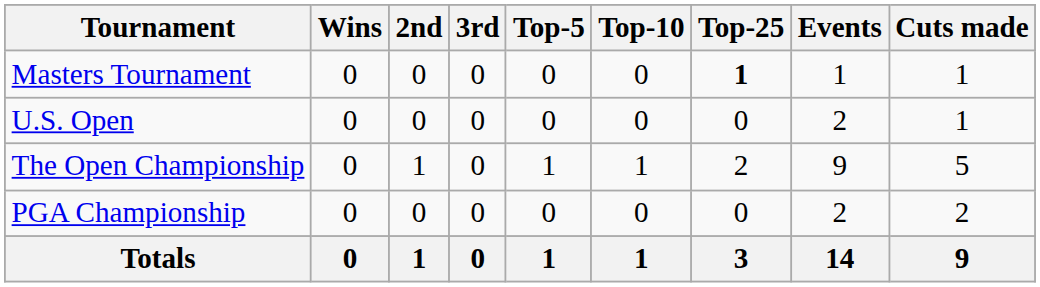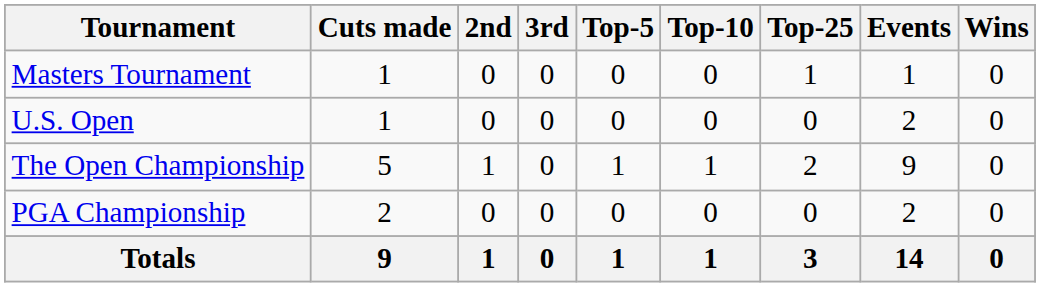 <table class=wikitable style=text-align:center>
 <tr>
 <th>Tournament</th>
-<th>Wins</th>
+<th>Cuts made</th>
 <th>2nd</th>
 <th>3rd</th>
 <th>Top-5</th>
 <th>Top-10</th>
 <th>Top-25</th>
 <th>Events</th>
-<th>Cuts made</th>
+<th>Wins</th>
 </tr>
 <tr>
 <td align=left><a href='#'>Masters Tournament</a></td>
+<td>1</td>
 <td>0</td>
 <td>0</td>
 <td>0</td>
 <td>0</td>
-<td>0</td>
-<td><strong>1</strong></td>
 <td>1</td>
 <td>1</td>
+<td>0</td>
 </tr>
 <tr>
 <td align=left><a href='#'>U.S. Open</a></td>
-<td>0</td>
+<td>1</td>
 <td>0</td>
 <td>0</td>
 <td>0</td>
 <td>0</td>
 <td>0</td>
 <td>2</td>
-<td>1</td>
+<td>0</td>
 </tr>
 <tr>
 <td align=left><a href='#'>The Open Championship</a></td>
-<td>0</td>
+<td>5</td>
 <td>1</td>
 <td>0</td>
 <td>1</td>
 <td>1</td>
 <td>2</td>
 <td>9</td>
-<td>5</td>
+<td>0</td>
 </tr>
 <tr>
 <td align=left><a href='#'>PGA Championship</a></td>
-<td>0</td>
+<td>2</td>
 <td>0</td>
 <td>0</td>
 <td>0</td>
 <td>0</td>
 <td>0</td>
 <td>2</td>
-<td>2</td>
+<td>0</td>
 </tr>
 <tr>
 <th>Totals</th>
-<th>0</th>
+<th>9</th>
 <th>1</th>
 <th>0</th>
 <th>1</th>
 <th>1</th>
 <th>3</th>
 <th>14</th>
-<th>9</th>
+<th>0</th>
 </tr>
 </table>
